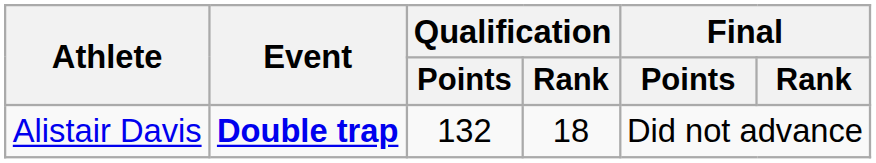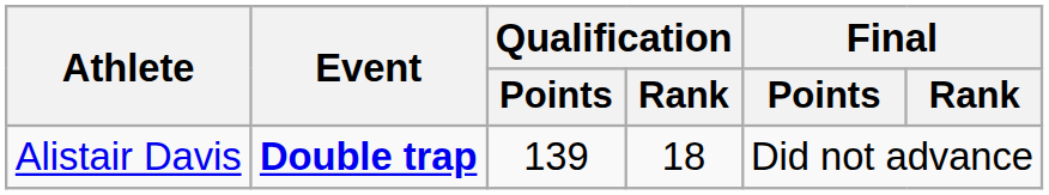 <table class="wikitable" style="font-size:90%;">
 <tr>
 <th rowspan="2">Athlete</th>
 <th rowspan="2">Event</th>
 <th colspan=2>Qualification</th>
 <th colspan=2>Final</th>
 </tr>
 <tr style="font-size:95%">
 <th>Points</th>
 <th>Rank</th>
 <th>Points</th>
 <th>Rank</th>
 </tr>
 <tr align=center>
 <td align=left><a href='#'>Alistair Davis</a></td>
 <td align=left><strong><a href='#'>Double trap</a></strong></td>
-<td>132</td>
+<td>139</td>
 <td>18</td>
 <td colspan=2>Did not advance</td>
 </tr>
 </table>
